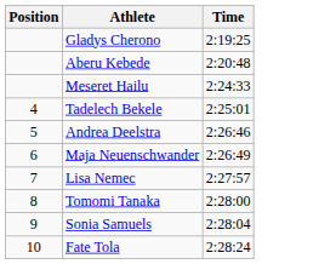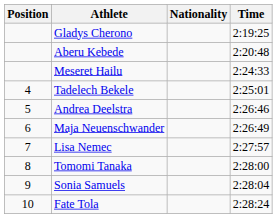 <table class="wikitable sortable">
 <tr>
 <th>Position</th>
 <th>Athlete</th>
+<th>Nationality</th>
 <th>Time</th>
 </tr>
 <tr>
 <td align=center></td>
 <td><a href='#'>Gladys Cherono</a></td>
+<td></td>
 <td>2:19:25 </td>
 </tr>
 <tr>
 <td align=center></td>
 <td><a href='#'>Aberu Kebede</a></td>
+<td></td>
 <td>2:20:48</td>
 </tr>
 <tr>
 <td align=center></td>
 <td><a href='#'>Meseret Hailu</a></td>
+<td></td>
 <td>2:24:33</td>
 </tr>
 <tr>
 <td align=center>4</td>
 <td><a href='#'>Tadelech Bekele</a></td>
+<td></td>
 <td>2:25:01</td>
 </tr>
 <tr>
 <td align=center>5</td>
 <td><a href='#'>Andrea Deelstra</a></td>
+<td></td>
 <td>2:26:46 </td>
 </tr>
 <tr>
 <td align=center>6</td>
 <td><a href='#'>Maja Neuenschwander</a></td>
+<td></td>
 <td>2:26:49 </td>
 </tr>
 <tr>
 <td align=center>7</td>
 <td><a href='#'>Lisa Nemec</a></td>
+<td></td>
 <td>2:27:57</td>
 </tr>
 <tr>
 <td align=center>8</td>
 <td><a href='#'>Tomomi Tanaka</a></td>
+<td></td>
 <td>2:28:00</td>
 </tr>
 <tr>
 <td align=center>9</td>
 <td><a href='#'>Sonia Samuels</a></td>
+<td></td>
 <td>2:28:04 </td>
 </tr>
 <tr>
 <td align=center>10</td>
 <td><a href='#'>Fate Tola</a></td>
+<td></td>
 <td>2:28:24</td>
 </tr>
 </table>
